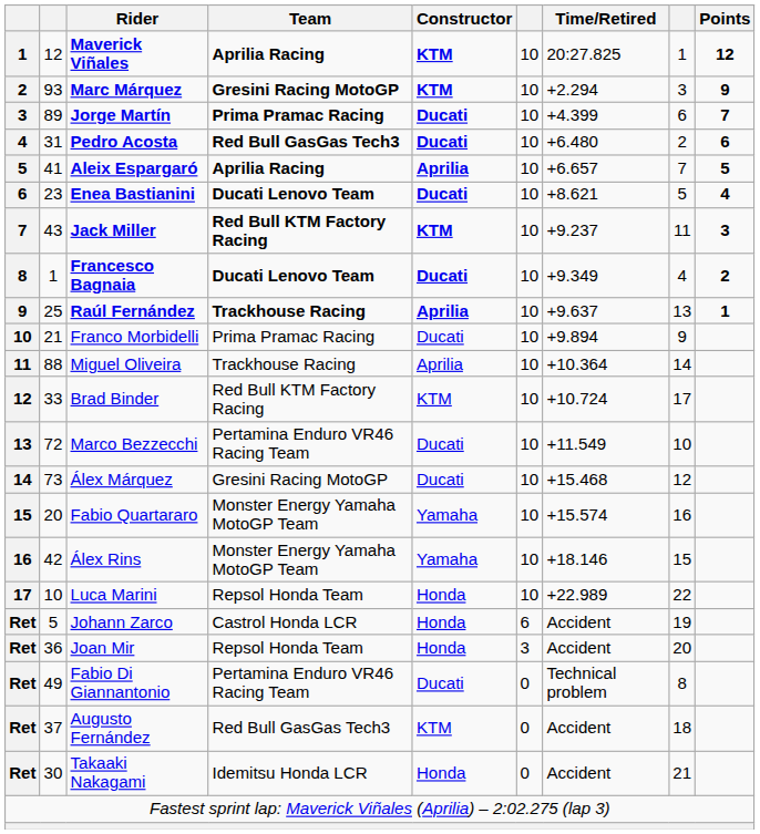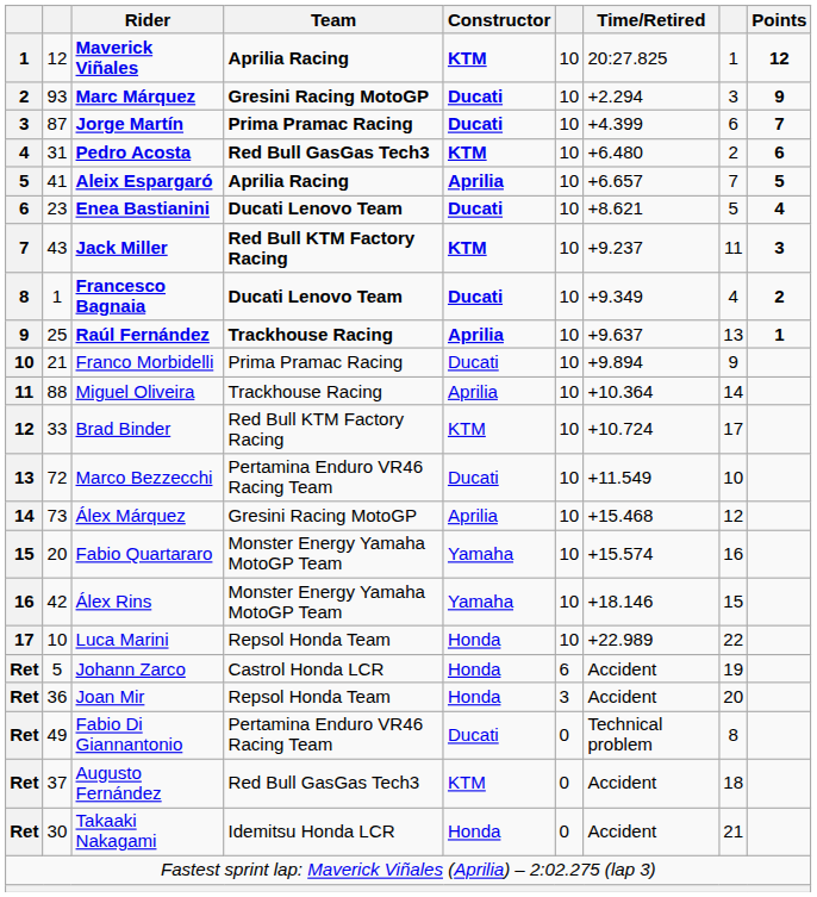 <table class="wikitable sortable" style="font-size: 85%;">
 <tr>
 <th scope="col"></th>
 <th scope="col"></th>
 <th scope="col">Rider</th>
 <th scope="col">Team</th>
 <th scope="col">Constructor</th>
 <th scope="col" class="unsortable"></th>
 <th scope="col" class="unsortable">Time/Retired</th>
 <th scope="col"></th>
 <th scope="col">Points</th>
 </tr>
 <tr>
 <th scope="row">1</th>
 <td align="center">12</td>
 <td data-sort-value="vin"> <strong><a href='#'>Maverick Viñales</a></strong></td>
 <td><strong>Aprilia Racing</strong></td>
 <td><strong><a href='#'>KTM</a></strong></td>
 <td>10</td>
 <td>20:27.825</td>
 <td align="center">1</td>
 <td align="center"><strong>12</strong></td>
 </tr>
 <tr>
 <th scope="row">2</th>
 <td align="center">93</td>
 <td data-sort-value="marqm"> <strong><a href='#'>Marc Márquez</a></strong></td>
 <td><strong>Gresini Racing MotoGP</strong></td>
-<td><strong><a href='#'>KTM</a></strong></td>
+<td><strong><a href='#'>Ducati</a></strong></td>
 <td>10</td>
 <td>+2.294</td>
 <td align="center">3</td>
 <td align="center"><strong>9</strong></td>
 </tr>
 <tr>
 <th scope="row">3</th>
-<td align="center">89</td>
+<td align="center">87</td>
 <td data-sort-value="mart"> <strong><a href='#'>Jorge Martín</a></strong></td>
 <td><strong>Prima Pramac Racing</strong></td>
 <td><strong><a href='#'>Ducati</a></strong></td>
 <td>10</td>
 <td>+4.399</td>
 <td align="center">6</td>
 <td align="center"><strong>7</strong></td>
 </tr>
 <tr>
 <th scope="row">4</th>
 <td align="center">31</td>
 <td data-sort-value="aco"> <strong><a href='#'>Pedro Acosta</a></strong></td>
 <td><strong>Red Bull GasGas Tech3</strong></td>
-<td><strong><a href='#'>Ducati</a></strong></td>
+<td><strong><a href='#'>KTM</a></strong></td>
 <td>10</td>
 <td>+6.480</td>
 <td align="center">2</td>
 <td align="center"><strong>6</strong></td>
 </tr>
 <tr>
 <th scope="row">5</th>
 <td align="center">41</td>
 <td data-sort-value="esp"> <strong><a href='#'>Aleix Espargaró</a></strong></td>
 <td><strong>Aprilia Racing</strong></td>
 <td><strong><a href='#'>Aprilia</a></strong></td>
 <td>10</td>
 <td>+6.657</td>
 <td align="center">7</td>
 <td align="center"><strong>5</strong></td>
 </tr>
 <tr>
 <th scope="row">6</th>
 <td align="center">23</td>
 <td data-sort-value="bas"> <strong><a href='#'>Enea Bastianini</a></strong></td>
 <td><strong>Ducati Lenovo Team</strong></td>
 <td><strong><a href='#'>Ducati</a></strong></td>
 <td>10</td>
 <td>+8.621</td>
 <td align="center">5</td>
 <td align="center"><strong>4</strong></td>
 </tr>
 <tr>
 <th scope="row">7</th>
 <td align="center">43</td>
 <td data-sort-value="mil"> <strong><a href='#'>Jack Miller</a></strong></td>
 <td><strong>Red Bull KTM Factory Racing</strong></td>
 <td><strong><a href='#'>KTM</a></strong></td>
 <td>10</td>
 <td>+9.237</td>
 <td align="center">11</td>
 <td align="center"><strong>3</strong></td>
 </tr>
 <tr>
 <th scope="row">8</th>
 <td align="center">1</td>
 <td data-sort-value="bag"> <strong><a href='#'>Francesco Bagnaia</a></strong></td>
 <td><strong>Ducati Lenovo Team</strong></td>
 <td><strong><a href='#'>Ducati</a></strong></td>
 <td>10</td>
 <td>+9.349</td>
 <td align="center">4</td>
 <td align="center"><strong>2</strong></td>
 </tr>
 <tr>
 <th scope="row">9</th>
 <td align="center">25</td>
 <td data-sort-value="ferr"> <strong><a href='#'>Raúl Fernández</a></strong></td>
 <td><strong>Trackhouse Racing</strong></td>
 <td><strong><a href='#'>Aprilia</a></strong></td>
 <td>10</td>
 <td>+9.637</td>
 <td align="center">13</td>
 <td align="center"><strong>1</strong></td>
 </tr>
 <tr>
 <th scope="row">10</th>
 <td align="center">21</td>
 <td data-sort-value="mor"> <a href='#'>Franco Morbidelli</a></td>
 <td>Prima Pramac Racing</td>
 <td><a href='#'>Ducati</a></td>
 <td>10</td>
 <td>+9.894</td>
 <td align="center">9</td>
 <td align="center"></td>
 </tr>
 <tr>
 <th scope="row">11</th>
 <td align="center">88</td>
 <td data-sort-value="oli"> <a href='#'>Miguel Oliveira</a></td>
 <td>Trackhouse Racing</td>
 <td><a href='#'>Aprilia</a></td>
 <td>10</td>
 <td>+10.364</td>
 <td align="center">14</td>
 <td></td>
 </tr>
 <tr>
 <th scope="row">12</th>
 <td align="center">33</td>
 <td data-sort-value="bin"> <a href='#'>Brad Binder</a></td>
 <td>Red Bull KTM Factory Racing</td>
 <td><a href='#'>KTM</a></td>
 <td>10</td>
 <td>+10.724</td>
 <td align="center">17</td>
 <td align="center"></td>
 </tr>
 <tr>
 <th scope="row">13</th>
 <td align="center">72</td>
 <td data-sort-value="bez"> <a href='#'>Marco Bezzecchi</a></td>
 <td>Pertamina Enduro VR46 Racing Team</td>
 <td><a href='#'>Ducati</a></td>
 <td>10</td>
 <td>+11.549</td>
 <td align="center">10</td>
 <td align="center"></td>
 </tr>
 <tr>
 <th scope="row">14</th>
 <td align="center">73</td>
 <td data-sort-value="marqa"> <a href='#'>Álex Márquez</a></td>
 <td>Gresini Racing MotoGP</td>
-<td><a href='#'>Ducati</a></td>
+<td><a href='#'>Aprilia</a></td>
 <td>10</td>
 <td>+15.468</td>
 <td align="center">12</td>
 <td align="center"></td>
 </tr>
 <tr>
 <th scope="row">15</th>
 <td align="center">20</td>
 <td data-sort-value="qua"> <a href='#'>Fabio Quartararo</a></td>
 <td>Monster Energy Yamaha MotoGP Team</td>
 <td><a href='#'>Yamaha</a></td>
 <td>10</td>
 <td>+15.574</td>
 <td align="center">16</td>
 <td align="center"></td>
 </tr>
 <tr>
 <th scope="row">16</th>
 <td align="center">42</td>
 <td data-sort-value="rin"> <a href='#'>Álex Rins</a></td>
 <td>Monster Energy Yamaha MotoGP Team</td>
 <td><a href='#'>Yamaha</a></td>
 <td>10</td>
 <td>+18.146</td>
 <td align="center">15</td>
 <td align="center"></td>
 </tr>
 <tr>
 <th scope="row">17</th>
 <td align="center">10</td>
 <td data-sort-value="mari"> <a href='#'>Luca Marini</a></td>
 <td>Repsol Honda Team</td>
 <td><a href='#'>Honda</a></td>
 <td>10</td>
 <td>+22.989</td>
 <td align="center">22</td>
 <td align="center"></td>
 </tr>
 <tr>
 <th scope="row">Ret</th>
 <td align="center">5</td>
 <td data-sort-value="zar"> <a href='#'>Johann Zarco</a></td>
 <td>Castrol Honda LCR</td>
 <td><a href='#'>Honda</a></td>
 <td>6</td>
 <td>Accident</td>
 <td align="center">19</td>
 <td align="center"></td>
 </tr>
 <tr>
 <th scope="row">Ret</th>
 <td align="center">36</td>
 <td data-sort-value="mir"> <a href='#'>Joan Mir</a></td>
 <td>Repsol Honda Team</td>
 <td><a href='#'>Honda</a></td>
 <td>3</td>
 <td>Accident</td>
 <td align="center">20</td>
 <td align="center"></td>
 </tr>
 <tr>
 <th scope="row">Ret</th>
 <td align="center">49</td>
 <td data-sort-value="dig"> <a href='#'>Fabio Di Giannantonio</a></td>
 <td>Pertamina Enduro VR46 Racing Team</td>
 <td><a href='#'>Ducati</a></td>
 <td>0</td>
 <td>Technical problem</td>
 <td align="center">8</td>
 <td align="center"></td>
 </tr>
 <tr>
 <th scope="row">Ret</th>
 <td align="center">37</td>
 <td data-sort-value="fera"> <a href='#'>Augusto Fernández</a></td>
 <td>Red Bull GasGas Tech3</td>
 <td><a href='#'>KTM</a></td>
 <td>0</td>
 <td>Accident</td>
 <td align="center">18</td>
 <td align="center"></td>
 </tr>
 <tr>
 <th scope="row">Ret</th>
 <td align="center">30</td>
 <td data-sort-value="nak"> <a href='#'>Takaaki Nakagami</a></td>
 <td>Idemitsu Honda LCR</td>
 <td><a href='#'>Honda</a></td>
 <td>0</td>
 <td>Accident</td>
 <td align="center">21</td>
 <td align="center"></td>
 </tr>
 <tr class="sortbottom">
 <td colspan="9" style="text-align:center"><em>Fastest sprint lap:  <a href='#'>Maverick Viñales</a> (<a href='#'>Aprilia</a>) – 2:02.275 (lap 3)</em></td>
 </tr>
 <tr>
 <th colspan=9></th>
 </tr>
 </table>
